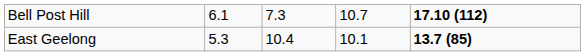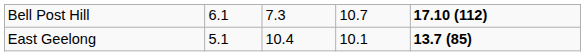 <table class="wikitable" style="width:40%; font-size:100%">
 <tr>
 <td>Bell Post Hill</td>
 <td>6.1</td>
 <td>7.3</td>
 <td>10.7</td>
 <td><strong>17.10 (112)</strong></td>
 </tr>
 <tr>
 <td>East Geelong</td>
-<td>5.3</td>
+<td>5.1</td>
 <td>10.4</td>
 <td>10.1</td>
 <td><strong>13.7 (85)</strong></td>
 </tr>
 </table>
